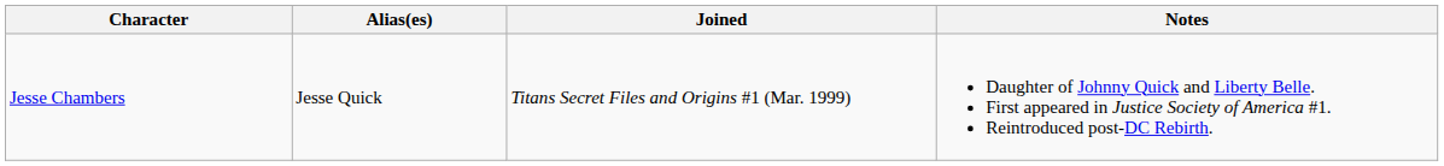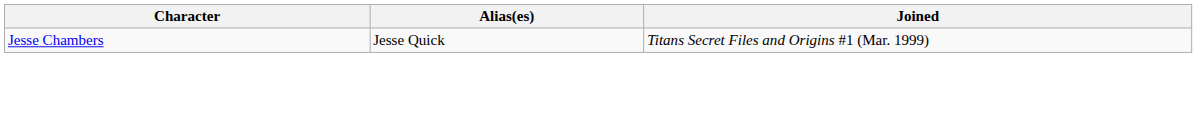 <table class="wikitable" width=100%>
 <tr>
 <th width=20%>Character</th>
 <th width=15%>Alias(es)</th>
 <th width="30%">Joined</th>
-<th width="35%">Notes</th>
 </tr>
 <tr>
 <td valign="center"><a href='#'>Jesse Chambers</a></td>
 <td valign="center">Jesse Quick</td>
 <td valign="center"><em>Titans Secret Files and Origins</em> #1 (Mar. 1999)</td>
-<td><br><ul><li>Daughter of <a href='#'>Johnny Quick</a> and <a href='#'>Liberty Belle</a>.</li><li>First appeared in <em>Justice Society of America</em> #1.</li><li>Reintroduced post-<a href='#'>DC Rebirth</a>.</li></ul></td>
 </tr>
 </table>
